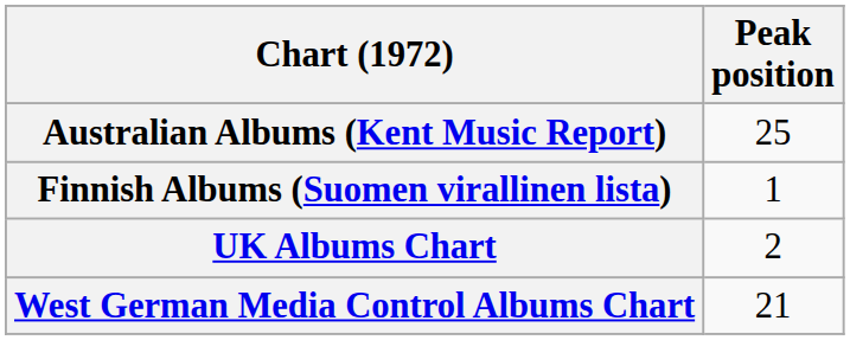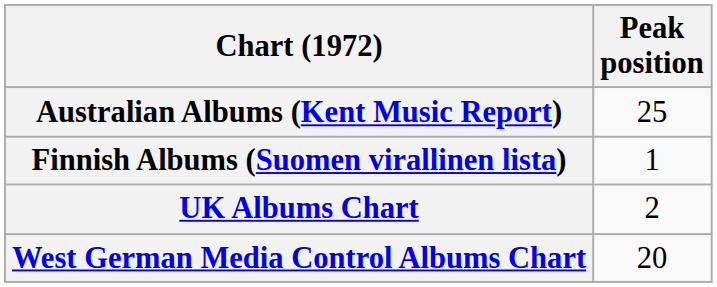 <table class="wikitable sortable plainrowheaders" style="text-align:center">
 <tr>
 <th scope="col">Chart (1972)</th>
 <th scope="col">Peak<br>position</th>
 </tr>
 <tr>
 <th scope="row">Australian Albums (<a href='#'>Kent Music Report</a>)</th>
 <td>25</td>
 </tr>
 <tr>
 <th scope="row">Finnish Albums (<a href='#'>Suomen virallinen lista</a>)</th>
 <td>1</td>
 </tr>
 <tr>
 <th scope="row"><a href='#'>UK Albums Chart</a></th>
 <td>2</td>
 </tr>
 <tr>
 <th scope="row"><a href='#'>West German Media Control Albums Chart</a></th>
-<td>21</td>
+<td>20</td>
 </tr>
 </table>
